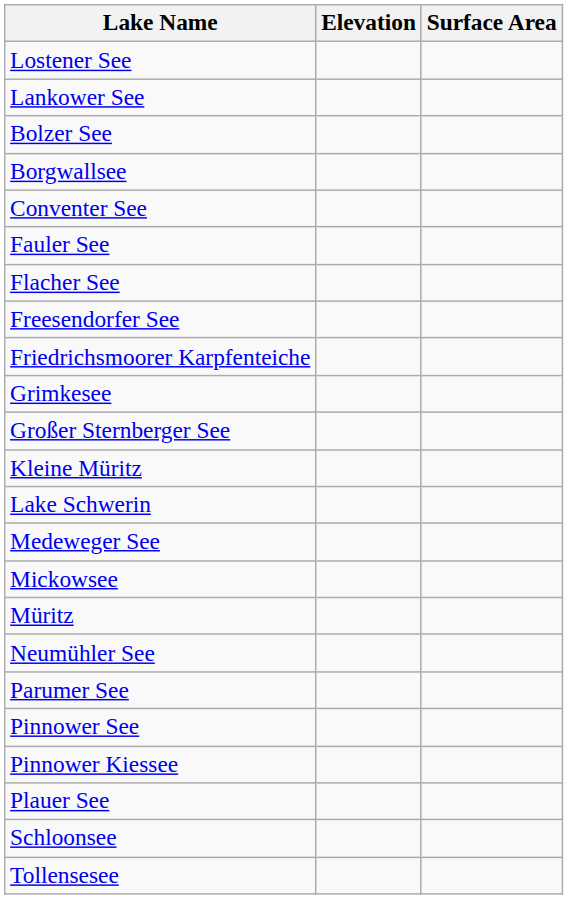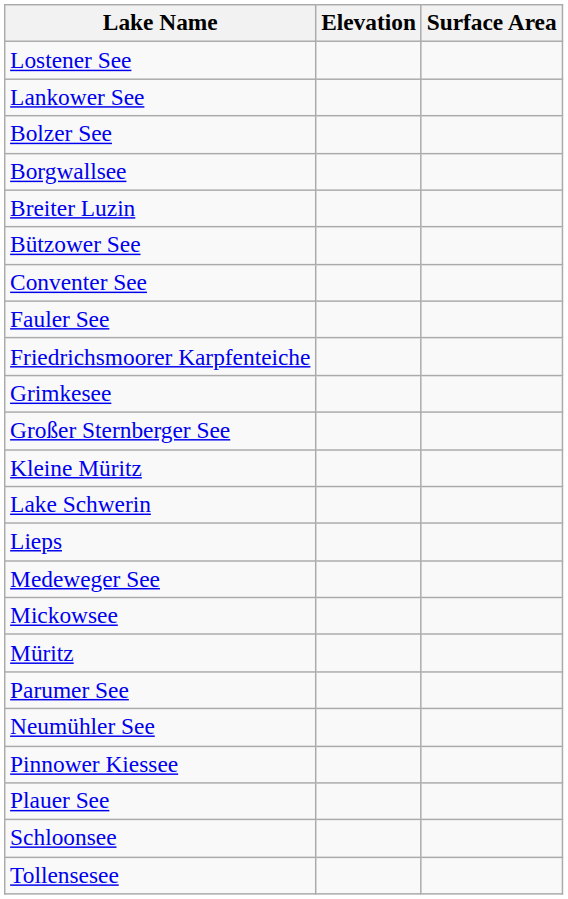 <table class="wikitable sortable">
 <tr>
 <th>Lake Name</th>
 <th>Elevation</th>
 <th>Surface Area</th>
 </tr>
 <tr>
 <td><a href='#'>Lostener See</a></td>
 <td></td>
 <td></td>
 </tr>
 <tr>
 <td><a href='#'>Lankower See</a></td>
 <td></td>
 <td></td>
 </tr>
 <tr>
 <td><a href='#'>Bolzer See</a></td>
 <td></td>
 <td></td>
 </tr>
 <tr>
 <td><a href='#'>Borgwallsee</a></td>
 <td></td>
 <td></td>
 </tr>
 <tr>
+<td><a href='#'>Breiter Luzin</a></td>
+<td></td>
+<td></td>
+</tr>
+<tr>
+<td><a href='#'>Bützower See</a></td>
+<td></td>
+<td></td>
+</tr>
+<tr>
 <td><a href='#'>Conventer See</a></td>
 <td></td>
 <td></td>
 </tr>
 <tr>
 <td><a href='#'>Fauler See</a></td>
-<td></td>
-<td></td>
-</tr>
-<tr>
-<td><a href='#'>Flacher See</a></td>
-<td></td>
-<td></td>
-</tr>
-<tr>
-<td><a href='#'>Freesendorfer See</a></td>
 <td></td>
 <td></td>
 </tr>
 <tr>
 <td><a href='#'>Friedrichsmoorer Karpfenteiche</a></td>
 <td></td>
 <td></td>
 </tr>
 <tr>
 <td><a href='#'>Grimkesee</a></td>
 <td></td>
 <td></td>
 </tr>
 <tr>
 <td><a href='#'>Großer Sternberger See</a></td>
 <td></td>
 <td></td>
 </tr>
 <tr>
 <td><a href='#'>Kleine Müritz</a></td>
 <td></td>
 <td></td>
 </tr>
 <tr>
 <td><a href='#'>Lake Schwerin</a></td>
 <td></td>
 <td></td>
 </tr>
 <tr>
+<td><a href='#'>Lieps</a></td>
+<td></td>
+<td></td>
+</tr>
+<tr>
 <td><a href='#'>Medeweger See</a></td>
 <td></td>
 <td></td>
 </tr>
 <tr>
 <td><a href='#'>Mickowsee</a></td>
 <td></td>
 <td></td>
 </tr>
 <tr>
 <td><a href='#'>Müritz</a></td>
 <td></td>
 <td></td>
 </tr>
 <tr>
-<td><a href='#'>Neumühler See</a></td>
-<td></td>
-<td></td>
-</tr>
-<tr>
 <td><a href='#'>Parumer See</a></td>
 <td></td>
 <td></td>
 </tr>
 <tr>
-<td><a href='#'>Pinnower See</a></td>
+<td><a href='#'>Neumühler See</a></td>
 <td></td>
 <td></td>
 </tr>
 <tr>
 <td><a href='#'>Pinnower Kiessee</a></td>
 <td></td>
 <td></td>
 </tr>
 <tr>
 <td><a href='#'>Plauer See</a></td>
 <td></td>
 <td></td>
 </tr>
 <tr>
 <td><a href='#'>Schloonsee</a></td>
 <td></td>
 <td></td>
 </tr>
 <tr>
 <td><a href='#'>Tollensesee</a></td>
 <td></td>
 <td></td>
 </tr>
 </table>
